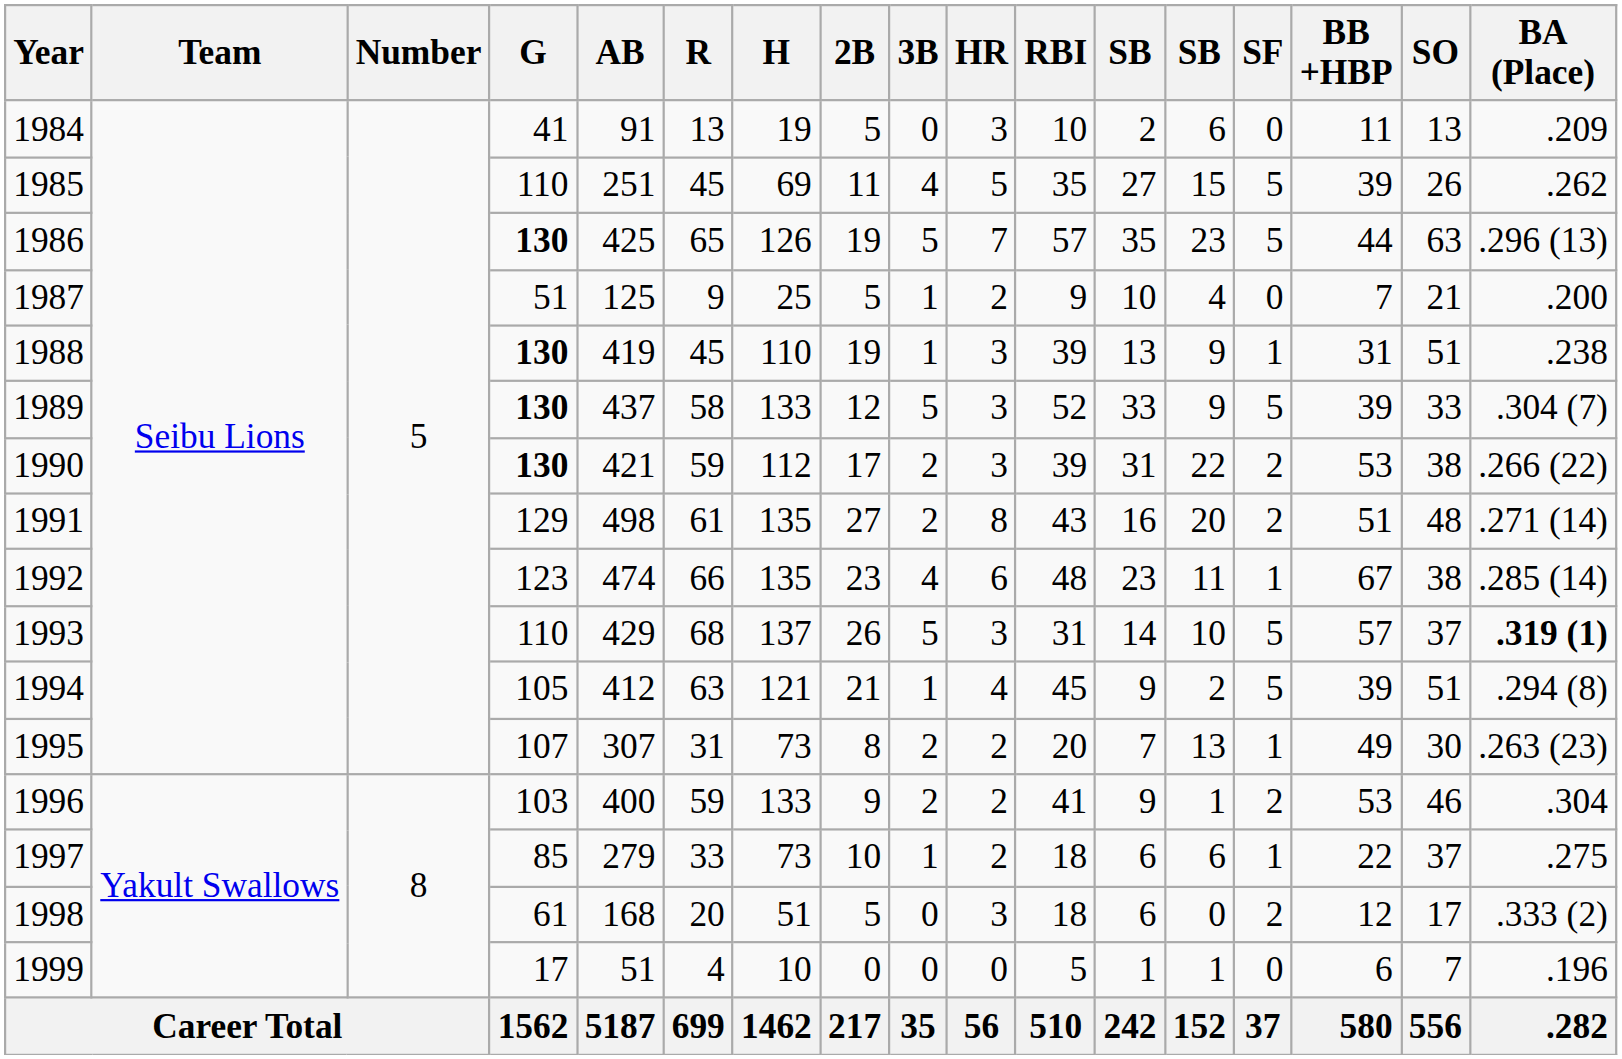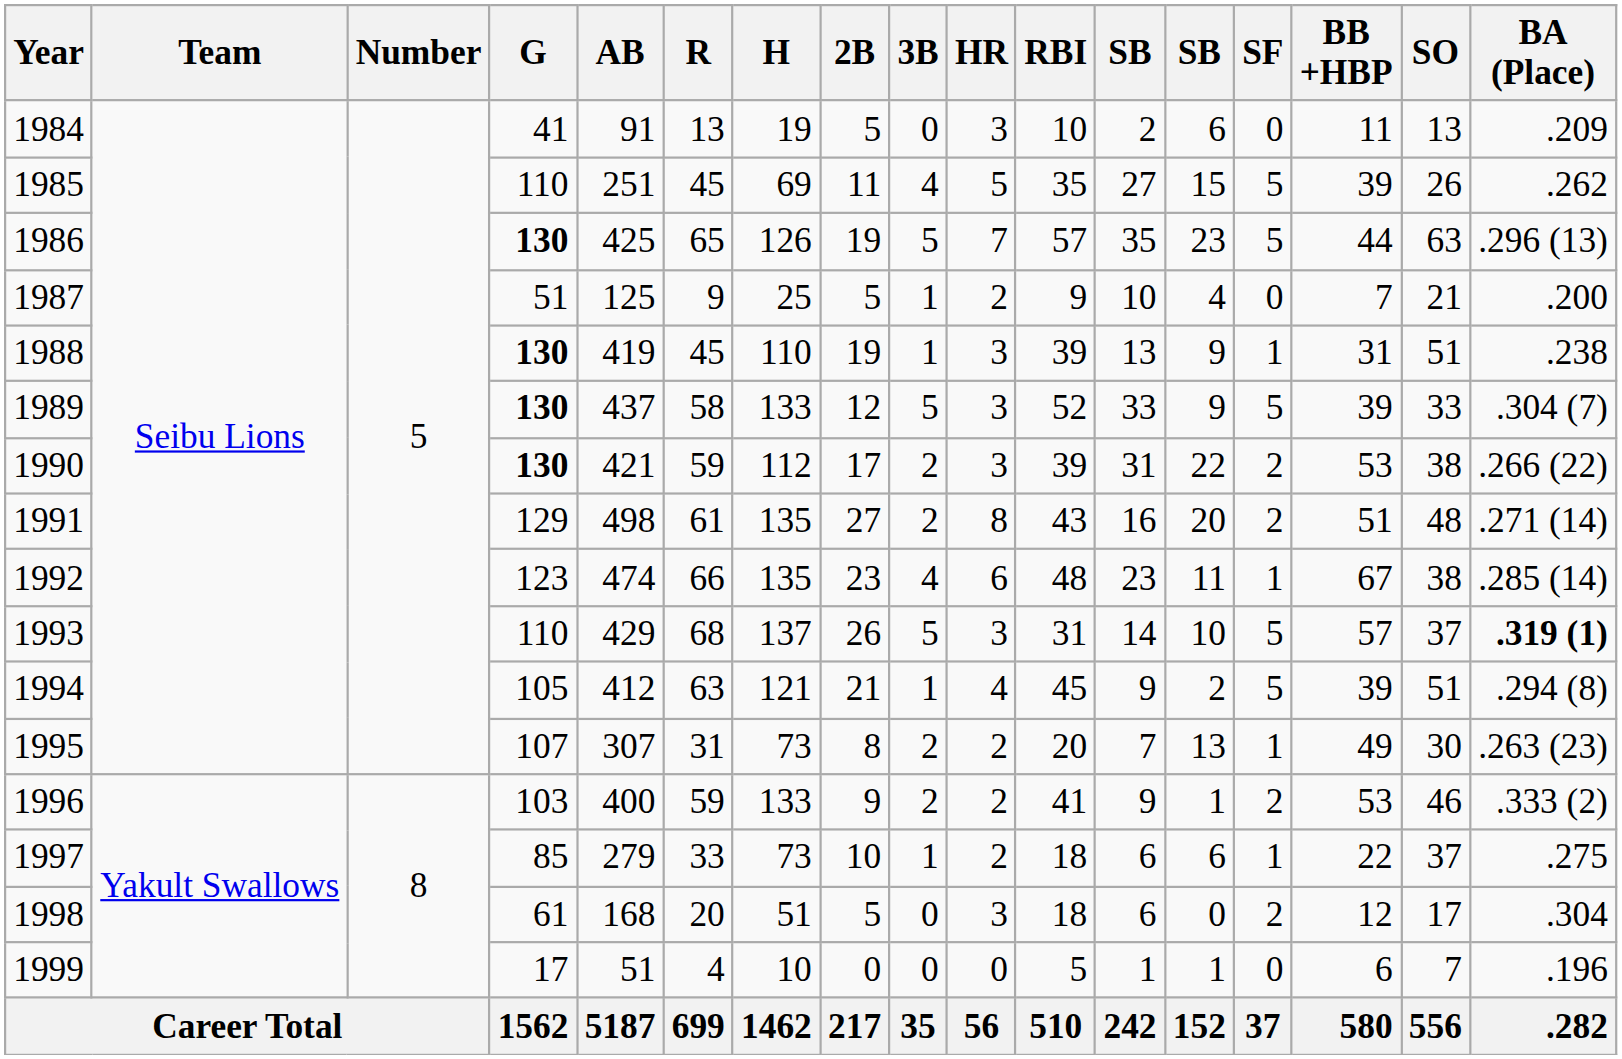 <table class="wikitable">
 <tr>
 <th>Year</th>
 <th>Team</th>
 <th>Number</th>
 <th>G</th>
 <th>AB</th>
 <th>R</th>
 <th>H</th>
 <th>2B</th>
 <th>3B</th>
 <th>HR</th>
 <th>RBI</th>
 <th>SB</th>
 <th>SB</th>
 <th>SF</th>
 <th>BB<br>+HBP</th>
 <th>SO</th>
 <th>BA<br>(Place)</th>
 </tr>
 <tr style="text-align: right;">
 <td>1984</td>
 <td rowspan="12" style="text-align: center;"><a href='#'>Seibu Lions</a></td>
 <td rowspan="12" style="text-align: center;">5</td>
 <td>41</td>
 <td>91</td>
 <td>13</td>
 <td>19</td>
 <td>5</td>
 <td>0</td>
 <td>3</td>
 <td>10</td>
 <td>2</td>
 <td>6</td>
 <td>0</td>
 <td>11</td>
 <td>13</td>
 <td>.209</td>
 </tr>
 <tr style="text-align: right;">
 <td>1985</td>
 <td>110</td>
 <td>251</td>
 <td>45</td>
 <td>69</td>
 <td>11</td>
 <td>4</td>
 <td>5</td>
 <td>35</td>
 <td>27</td>
 <td>15</td>
 <td>5</td>
 <td>39</td>
 <td>26</td>
 <td>.262</td>
 </tr>
 <tr style="text-align: right;">
 <td>1986</td>
 <td><strong>130</strong></td>
 <td>425</td>
 <td>65</td>
 <td>126</td>
 <td>19</td>
 <td>5</td>
 <td>7</td>
 <td>57</td>
 <td>35</td>
 <td>23</td>
 <td>5</td>
 <td>44</td>
 <td>63</td>
 <td>.296 (13)</td>
 </tr>
 <tr style="text-align: right;">
 <td>1987</td>
 <td>51</td>
 <td>125</td>
 <td>9</td>
 <td>25</td>
 <td>5</td>
 <td>1</td>
 <td>2</td>
 <td>9</td>
 <td>10</td>
 <td>4</td>
 <td>0</td>
 <td>7</td>
 <td>21</td>
 <td>.200</td>
 </tr>
 <tr style="text-align: right;">
 <td>1988</td>
 <td><strong>130</strong></td>
 <td>419</td>
 <td>45</td>
 <td>110</td>
 <td>19</td>
 <td>1</td>
 <td>3</td>
 <td>39</td>
 <td>13</td>
 <td>9</td>
 <td>1</td>
 <td>31</td>
 <td>51</td>
 <td>.238</td>
 </tr>
 <tr style="text-align: right;">
 <td>1989</td>
 <td><strong>130</strong></td>
 <td>437</td>
 <td>58</td>
 <td>133</td>
 <td>12</td>
 <td>5</td>
 <td>3</td>
 <td>52</td>
 <td>33</td>
 <td>9</td>
 <td>5</td>
 <td>39</td>
 <td>33</td>
 <td>.304 (7)</td>
 </tr>
 <tr style="text-align: right;">
 <td>1990</td>
 <td><strong>130</strong></td>
 <td>421</td>
 <td>59</td>
 <td>112</td>
 <td>17</td>
 <td>2</td>
 <td>3</td>
 <td>39</td>
 <td>31</td>
 <td>22</td>
 <td>2</td>
 <td>53</td>
 <td>38</td>
 <td>.266 (22)</td>
 </tr>
 <tr style="text-align: right;">
 <td>1991</td>
 <td>129</td>
 <td>498</td>
 <td>61</td>
 <td>135</td>
 <td>27</td>
 <td>2</td>
 <td>8</td>
 <td>43</td>
 <td>16</td>
 <td>20</td>
 <td>2</td>
 <td>51</td>
 <td>48</td>
 <td>.271 (14)</td>
 </tr>
 <tr style="text-align: right;">
 <td>1992</td>
 <td>123</td>
 <td>474</td>
 <td>66</td>
 <td>135</td>
 <td>23</td>
 <td>4</td>
 <td>6</td>
 <td>48</td>
 <td>23</td>
 <td>11</td>
 <td>1</td>
 <td>67</td>
 <td>38</td>
 <td>.285 (14)</td>
 </tr>
 <tr style="text-align: right;">
 <td>1993</td>
 <td>110</td>
 <td>429</td>
 <td>68</td>
 <td>137</td>
 <td>26</td>
 <td>5</td>
 <td>3</td>
 <td>31</td>
 <td>14</td>
 <td>10</td>
 <td>5</td>
 <td>57</td>
 <td>37</td>
 <td><strong>.319 (1)</strong></td>
 </tr>
 <tr style="text-align: right;">
 <td>1994</td>
 <td>105</td>
 <td>412</td>
 <td>63</td>
 <td>121</td>
 <td>21</td>
 <td>1</td>
 <td>4</td>
 <td>45</td>
 <td>9</td>
 <td>2</td>
 <td>5</td>
 <td>39</td>
 <td>51</td>
 <td>.294 (8)</td>
 </tr>
 <tr style="text-align: right;">
 <td>1995</td>
 <td>107</td>
 <td>307</td>
 <td>31</td>
 <td>73</td>
 <td>8</td>
 <td>2</td>
 <td>2</td>
 <td>20</td>
 <td>7</td>
 <td>13</td>
 <td>1</td>
 <td>49</td>
 <td>30</td>
 <td>.263 (23)</td>
 </tr>
 <tr style="text-align: right;">
 <td>1996</td>
 <td rowspan="4"><a href='#'>Yakult Swallows</a></td>
 <td rowspan="4" style="text-align: center;">8</td>
 <td>103</td>
 <td>400</td>
 <td>59</td>
 <td>133</td>
 <td>9</td>
 <td>2</td>
 <td>2</td>
 <td>41</td>
 <td>9</td>
 <td>1</td>
 <td>2</td>
 <td>53</td>
 <td>46</td>
-<td>.304</td>
+<td>.333 (2)</td>
 </tr>
 <tr style="text-align: right;">
 <td>1997</td>
 <td>85</td>
 <td>279</td>
 <td>33</td>
 <td>73</td>
 <td>10</td>
 <td>1</td>
 <td>2</td>
 <td>18</td>
 <td>6</td>
 <td>6</td>
 <td>1</td>
 <td>22</td>
 <td>37</td>
 <td>.275</td>
 </tr>
 <tr style="text-align: right;">
 <td>1998</td>
 <td>61</td>
 <td>168</td>
 <td>20</td>
 <td>51</td>
 <td>5</td>
 <td>0</td>
 <td>3</td>
 <td>18</td>
 <td>6</td>
 <td>0</td>
 <td>2</td>
 <td>12</td>
 <td>17</td>
-<td>.333 (2)</td>
+<td>.304</td>
 </tr>
 <tr style="text-align: right;">
 <td>1999</td>
 <td>17</td>
 <td>51</td>
 <td>4</td>
 <td>10</td>
 <td>0</td>
 <td>0</td>
 <td>0</td>
 <td>5</td>
 <td>1</td>
 <td>1</td>
 <td>0</td>
 <td>6</td>
 <td>7</td>
 <td>.196</td>
 </tr>
 <tr style="text-align: right;">
 <th colspan="3">Career Total</th>
 <th>1562</th>
 <th>5187</th>
 <th>699</th>
 <th>1462</th>
 <th>217</th>
 <th>35</th>
 <th>56</th>
 <th>510</th>
 <th>242</th>
 <th>152</th>
 <th>37</th>
 <th style="text-align:Right">580</th>
 <th>556</th>
 <th style="text-align:Right">.282</th>
 </tr>
 </table>
